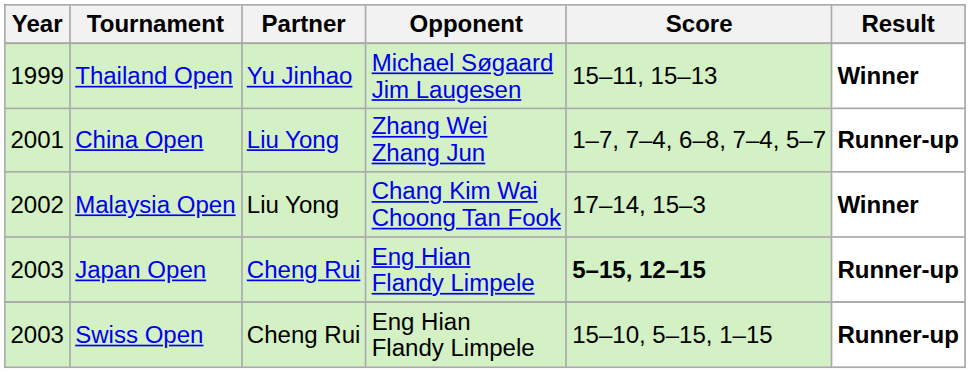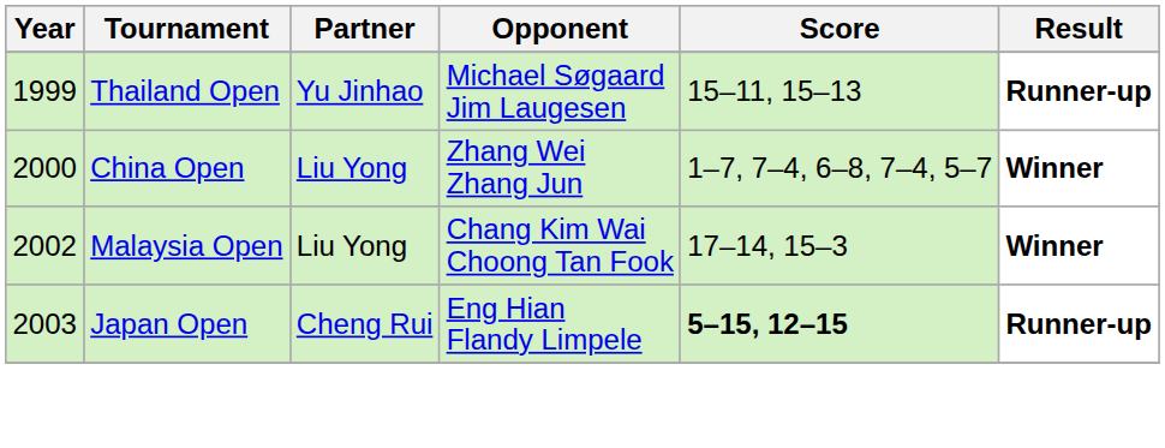 <table class="sortable wikitable" style="font-size: 90%;">
 <tr>
 <th>Year</th>
 <th>Tournament</th>
 <th>Partner</th>
 <th>Opponent</th>
 <th>Score</th>
 <th>Result</th>
 </tr>
 <tr>
 </tr>
 <tr style="background:#D4F1C5">
 <td align="center">1999</td>
 <td align="left"><a href='#'>Thailand Open</a></td>
 <td align="left"> <a href='#'>Yu Jinhao</a></td>
 <td align="left"> <a href='#'>Michael Søgaard</a> <br>  <a href='#'>Jim Laugesen</a></td>
 <td align="left">15–11, 15–13</td>
-<td style="text-align:left; background:white"> <strong>Winner</strong></td>
+<td style="text-align:left; background:white"> <strong>Runner-up</strong></td>
 </tr>
 <tr style="background:#D4F1C5">
-<td align="center">2001</td>
+<td align="center">2000</td>
 <td align="left"><a href='#'>China Open</a></td>
 <td align="left"> <a href='#'>Liu Yong</a></td>
 <td align="left"> <a href='#'>Zhang Wei</a> <br>  <a href='#'>Zhang Jun</a></td>
 <td align="left">1–7, 7–4, 6–8, 7–4, 5–7</td>
-<td style="text-align:left; background:white"> <strong>Runner-up</strong></td>
+<td style="text-align:left; background:white"> <strong>Winner</strong></td>
 </tr>
 <tr style="background:#D4F1C5">
 <td align="center">2002</td>
 <td align="left"><a href='#'>Malaysia Open</a></td>
 <td align="left"> Liu Yong</td>
 <td align="left"> <a href='#'>Chang Kim Wai</a> <br>  <a href='#'>Choong Tan Fook</a></td>
 <td align="left">17–14, 15–3</td>
 <td style="text-align:left; background:white"> <strong>Winner</strong></td>
 </tr>
 <tr style="background:#D4F1C5">
 <td align="center">2003</td>
 <td align="left"><a href='#'>Japan Open</a></td>
 <td align="left"> <a href='#'>Cheng Rui</a></td>
 <td align="left"> <a href='#'>Eng Hian</a> <br>  <a href='#'>Flandy Limpele</a></td>
 <td align="left"><strong>5–15, 12–15</strong></td>
 <td style="text-align:left; background:white"> <strong>Runner-up</strong></td>
 </tr>
 <tr>
 </tr>
-<tr style="background:#D4F1C5">
-<td align="center">2003</td>
-<td align="left"><a href='#'>Swiss Open</a></td>
-<td align="left"> Cheng Rui</td>
-<td align="left"> Eng Hian <br>  Flandy Limpele</td>
-<td align="left">15–10, 5–15, 1–15</td>
-<td style="text-align:left; background:white"> <strong>Runner-up</strong></td>
-</tr>
 </table>
